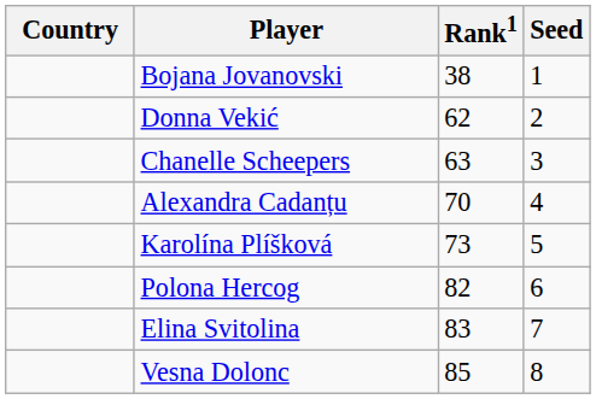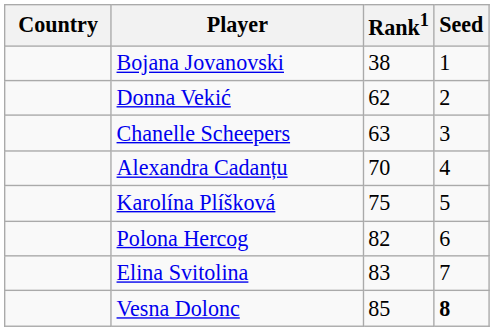 <table class="sortable wikitable">
 <tr>
 <th width="70">Country</th>
 <th width="175">Player</th>
 <th>Rank<sup>1</sup></th>
 <th>Seed</th>
 </tr>
 <tr>
 <td></td>
 <td><a href='#'>Bojana Jovanovski</a></td>
 <td>38</td>
 <td>1</td>
 </tr>
 <tr>
 <td></td>
 <td><a href='#'>Donna Vekić</a></td>
 <td>62</td>
 <td>2</td>
 </tr>
 <tr>
 <td></td>
 <td><a href='#'>Chanelle Scheepers</a></td>
 <td>63</td>
 <td>3</td>
 </tr>
 <tr>
 <td></td>
 <td><a href='#'>Alexandra Cadanțu</a></td>
 <td>70</td>
 <td>4</td>
 </tr>
 <tr>
 <td></td>
 <td><a href='#'>Karolína Plíšková</a></td>
-<td>73</td>
+<td>75</td>
 <td>5</td>
 </tr>
 <tr>
 <td></td>
 <td><a href='#'>Polona Hercog</a></td>
 <td>82</td>
 <td>6</td>
 </tr>
 <tr>
 <td></td>
 <td><a href='#'>Elina Svitolina</a></td>
 <td>83</td>
 <td>7</td>
 </tr>
 <tr>
 <td></td>
 <td><a href='#'>Vesna Dolonc</a></td>
 <td>85</td>
-<td>8</td>
+<td><strong>8</strong></td>
 </tr>
 </table>
